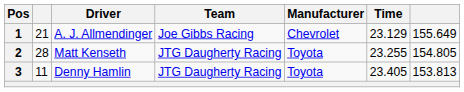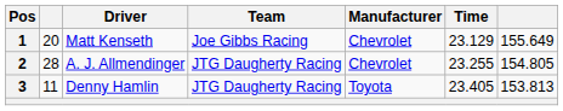 <table class="wikitable" style="font-size:95%">
 <tr>
 <th>Pos</th>
 <th></th>
 <th>Driver</th>
 <th>Team</th>
 <th>Manufacturer</th>
 <th>Time</th>
 <th></th>
 </tr>
 <tr>
 <th>1</th>
-<td>21</td>
-<td><a href='#'>A. J. Allmendinger</a></td>
+<td>20</td>
+<td><a href='#'>Matt Kenseth</a></td>
 <td><a href='#'>Joe Gibbs Racing</a></td>
 <td><a href='#'>Chevrolet</a></td>
 <td>23.129</td>
 <td>155.649</td>
 </tr>
 <tr>
 <th>2</th>
 <td>28</td>
-<td><a href='#'>Matt Kenseth</a></td>
+<td><a href='#'>A. J. Allmendinger</a></td>
 <td><a href='#'>JTG Daugherty Racing</a></td>
-<td><a href='#'>Toyota</a></td>
+<td><a href='#'>Chevrolet</a></td>
 <td>23.255</td>
 <td>154.805</td>
 </tr>
 <tr>
 <th>3</th>
 <td>11</td>
 <td><a href='#'>Denny Hamlin</a></td>
 <td><a href='#'>JTG Daugherty Racing</a></td>
 <td><a href='#'>Toyota</a></td>
 <td>23.405</td>
 <td>153.813</td>
 </tr>
 <tr>
 <th colspan="7"></th>
 </tr>
 </table>
